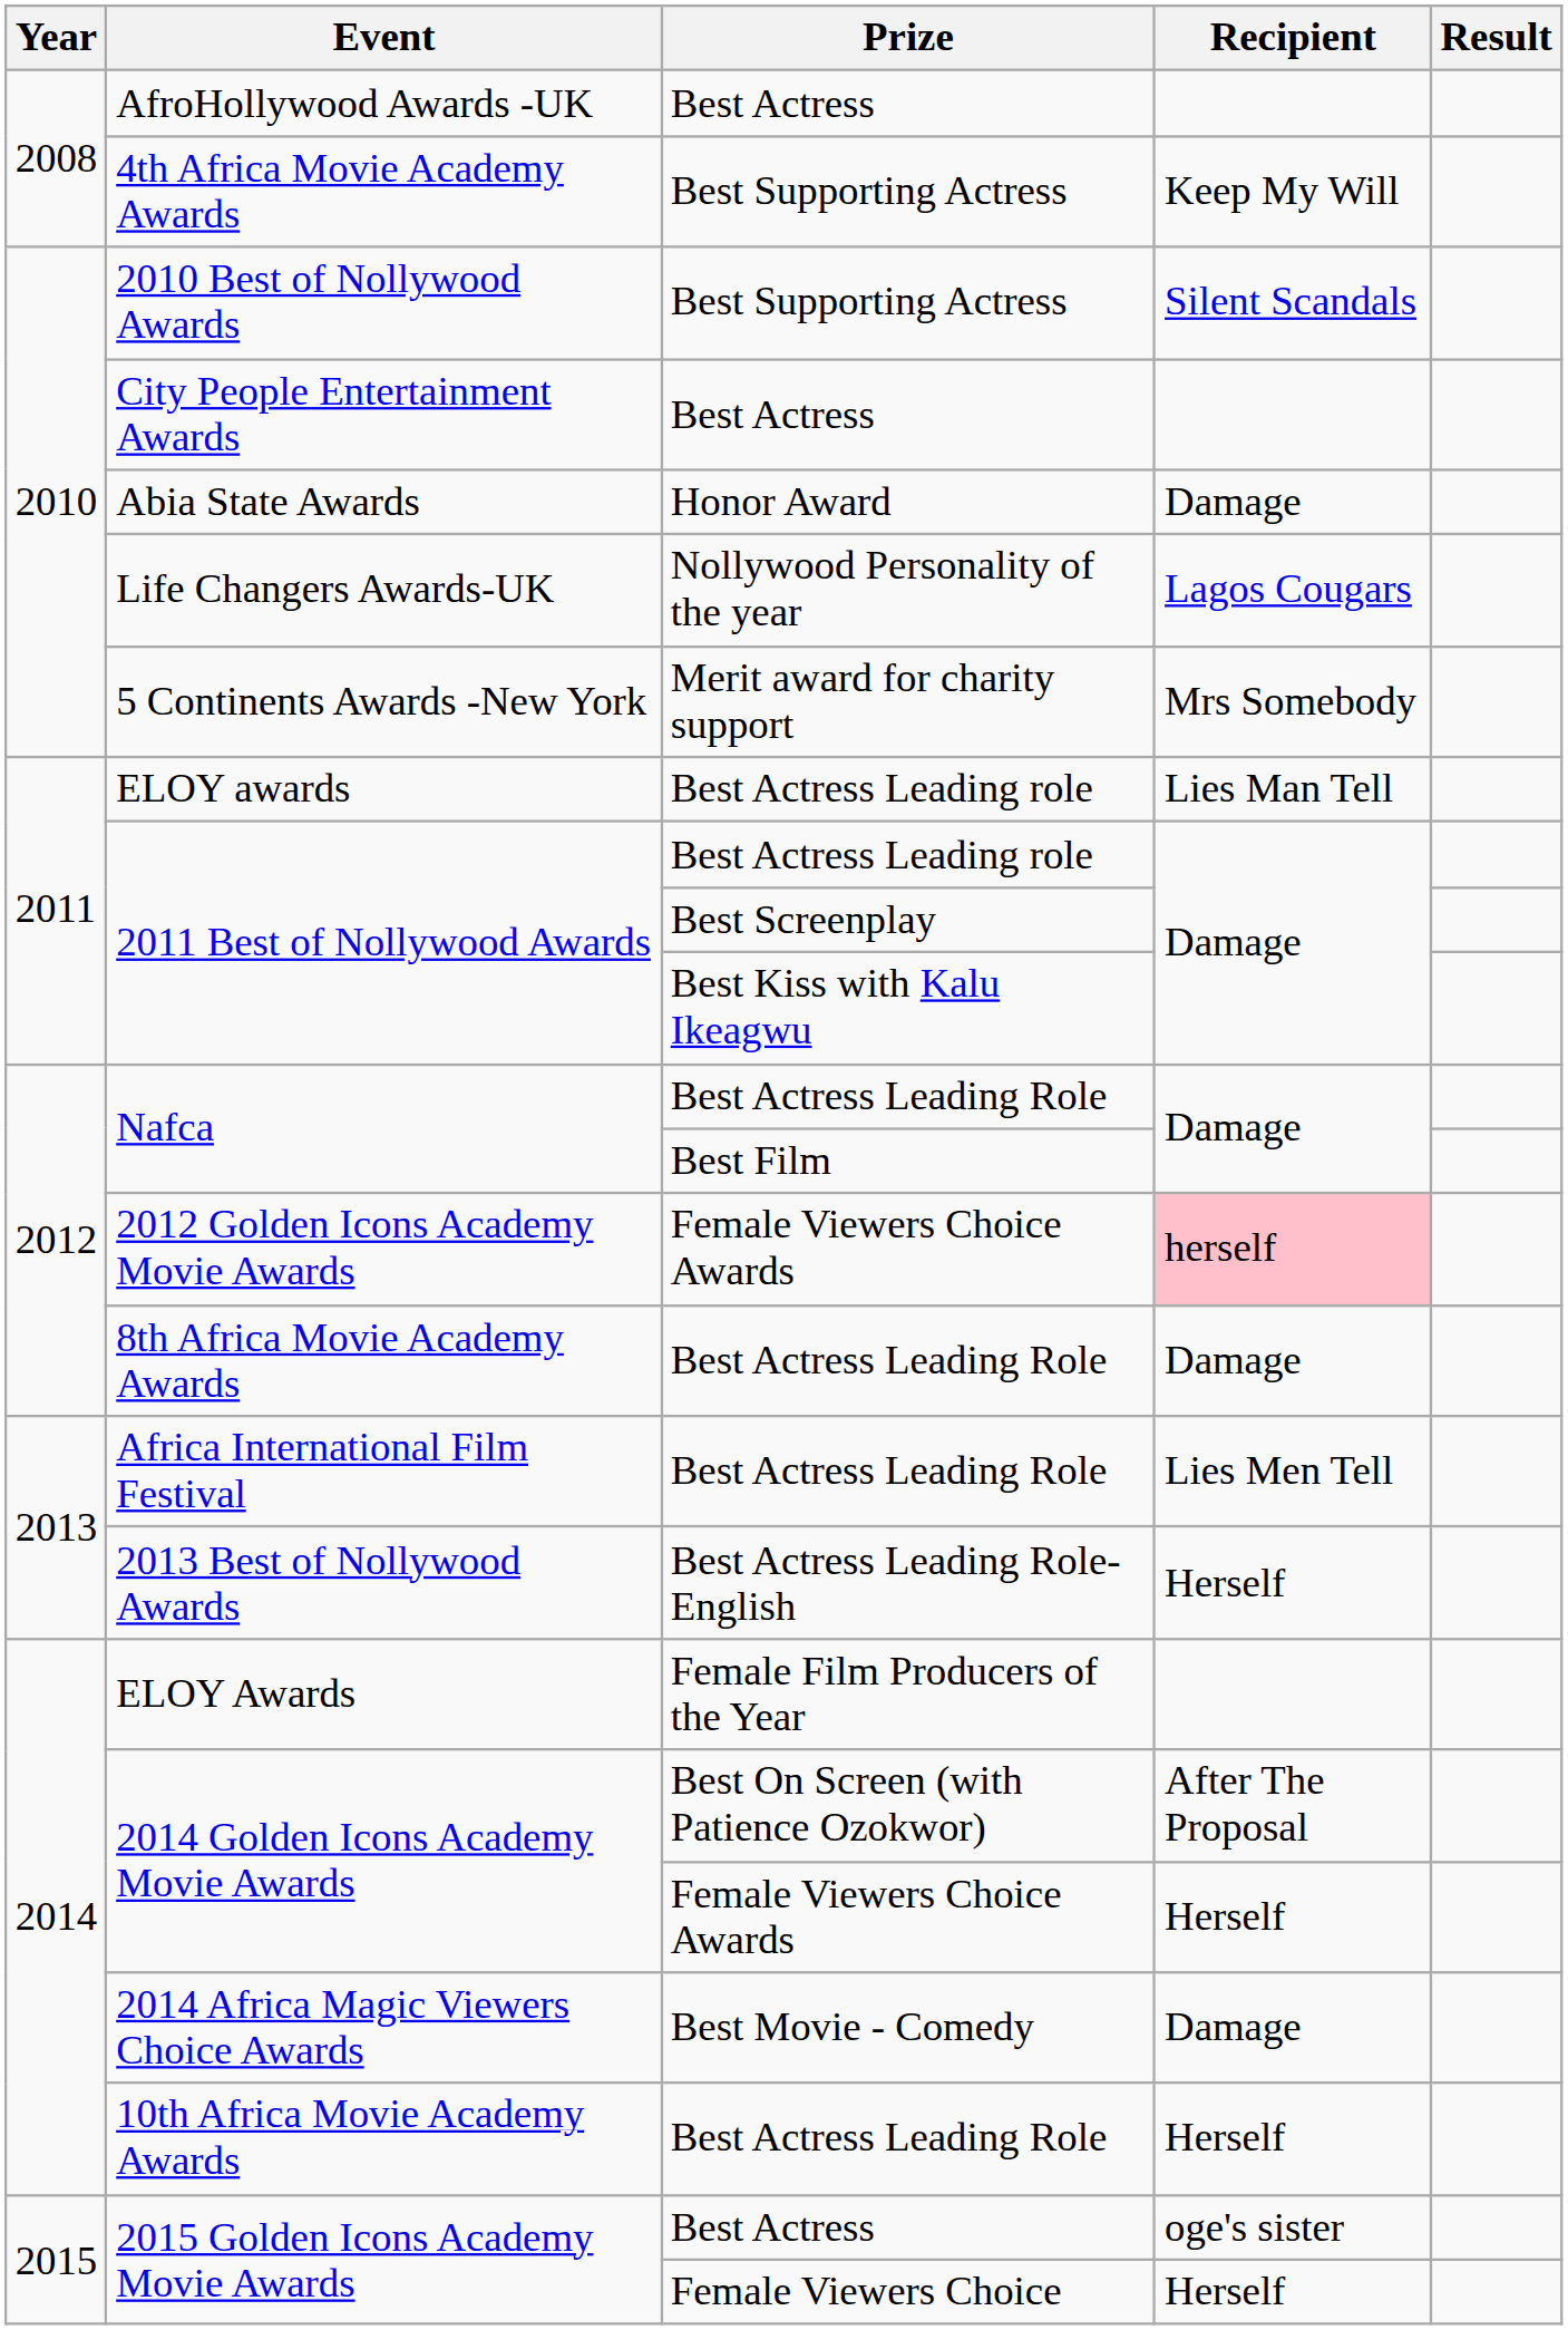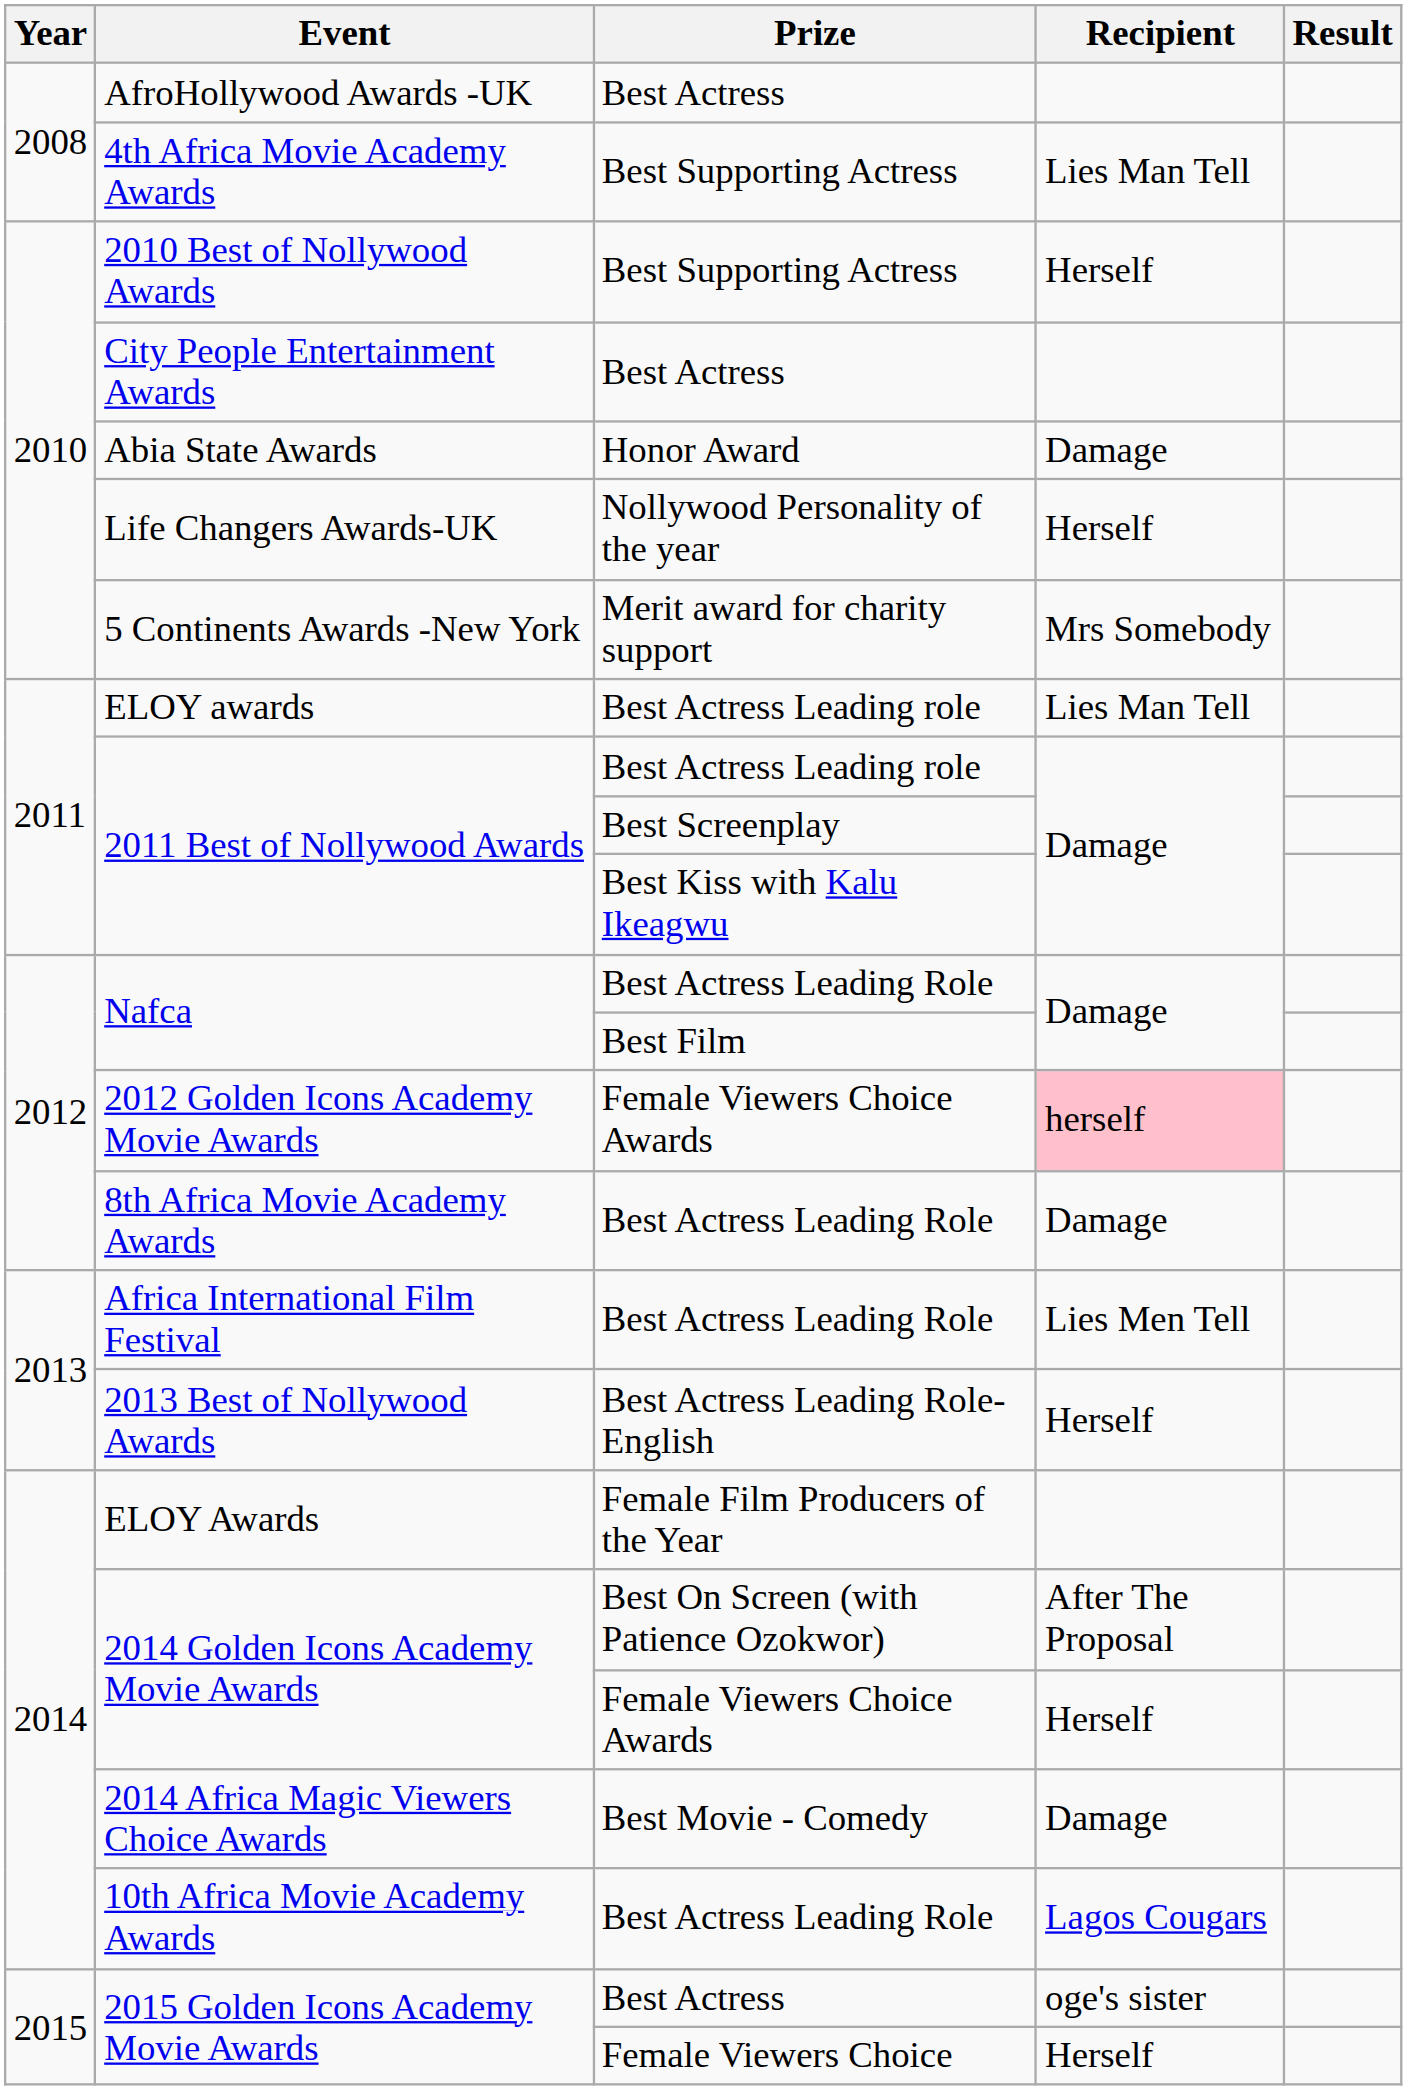 <table class="wikitable">
 <tr>
 <th>Year</th>
 <th>Event</th>
 <th>Prize</th>
 <th>Recipient</th>
 <th>Result</th>
 </tr>
 <tr>
 <td rowspan=2>2008</td>
 <td>AfroHollywood Awards -UK</td>
 <td>Best Actress</td>
 <td></td>
 <td></td>
 </tr>
 <tr>
 <td><a href='#'>4th Africa Movie Academy Awards</a></td>
 <td>Best Supporting Actress</td>
-<td>Keep My Will</td>
+<td>Lies Man Tell</td>
 <td></td>
 </tr>
 <tr>
 <td rowspan=5>2010</td>
 <td><a href='#'>2010 Best of Nollywood Awards</a></td>
 <td>Best Supporting Actress</td>
-<td><a href='#'>Silent Scandals</a></td>
+<td>Herself</td>
 <td></td>
 </tr>
 <tr>
 <td><a href='#'>City People Entertainment Awards</a></td>
 <td>Best Actress</td>
 <td></td>
 <td></td>
 </tr>
 <tr>
 <td>Abia State Awards</td>
 <td>Honor Award</td>
 <td>Damage</td>
 <td></td>
 </tr>
 <tr>
 <td>Life Changers Awards-UK</td>
 <td>Nollywood Personality of the year</td>
-<td><a href='#'>Lagos Cougars</a></td>
+<td>Herself</td>
 <td></td>
 </tr>
 <tr>
 <td>5 Continents Awards -New York</td>
 <td>Merit award for charity support</td>
 <td>Mrs Somebody</td>
 <td></td>
 </tr>
 <tr>
 <td rowspan=4>2011</td>
 <td>ELOY awards</td>
 <td>Best Actress Leading role</td>
 <td>Lies Man Tell</td>
 <td></td>
 </tr>
 <tr>
 <td rowspan=3><a href='#'>2011 Best of Nollywood Awards</a></td>
 <td>Best Actress Leading role</td>
 <td rowspan=3>Damage</td>
 <td></td>
 </tr>
 <tr>
 <td>Best Screenplay</td>
 <td></td>
 </tr>
 <tr>
 <td>Best Kiss with <a href='#'>Kalu Ikeagwu</a></td>
 <td></td>
 </tr>
 <tr>
 <td rowspan=4>2012</td>
 <td rowspan=2><a href='#'>Nafca</a></td>
 <td>Best Actress Leading Role</td>
 <td rowspan=2>Damage</td>
 <td></td>
 </tr>
 <tr>
 <td>Best Film</td>
 <td></td>
 </tr>
 <tr>
 <td><a href='#'>2012 Golden Icons Academy Movie Awards</a></td>
 <td>Female Viewers Choice Awards</td>
 <td style="background: pink;">herself</td>
 <td></td>
 </tr>
 <tr>
 <td><a href='#'>8th Africa Movie Academy Awards</a></td>
 <td>Best Actress Leading Role</td>
 <td>Damage</td>
 <td></td>
 </tr>
 <tr>
 <td rowspan=2>2013</td>
 <td><a href='#'>Africa International Film Festival</a></td>
 <td>Best Actress Leading Role</td>
 <td>Lies Men Tell</td>
 <td></td>
 </tr>
 <tr>
 <td><a href='#'>2013 Best of Nollywood Awards</a></td>
 <td>Best Actress Leading Role-English</td>
 <td>Herself</td>
 <td></td>
 </tr>
 <tr>
 <td rowspan=5>2014</td>
 <td>ELOY Awards</td>
 <td>Female Film Producers of the Year</td>
 <td></td>
 <td></td>
 </tr>
 <tr>
 <td rowspan=2><a href='#'>2014 Golden Icons Academy Movie Awards</a></td>
 <td>Best On Screen (with Patience Ozokwor)</td>
 <td>After The Proposal</td>
 <td></td>
 </tr>
 <tr>
 <td>Female Viewers Choice Awards</td>
 <td>Herself</td>
 <td></td>
 </tr>
 <tr>
 <td><a href='#'>2014 Africa Magic Viewers Choice Awards</a></td>
 <td>Best Movie - Comedy</td>
 <td>Damage</td>
 <td></td>
 </tr>
 <tr>
 <td><a href='#'>10th Africa Movie Academy Awards</a></td>
 <td>Best Actress Leading Role</td>
-<td>Herself</td>
+<td><a href='#'>Lagos Cougars</a></td>
 <td></td>
 </tr>
 <tr>
 <td rowspan=2>2015</td>
 <td rowspan=2><a href='#'>2015 Golden Icons Academy Movie Awards</a></td>
 <td>Best Actress</td>
 <td>oge's sister</td>
 <td></td>
 </tr>
 <tr>
 <td>Female Viewers Choice</td>
 <td>Herself</td>
 <td></td>
 </tr>
 </table>
